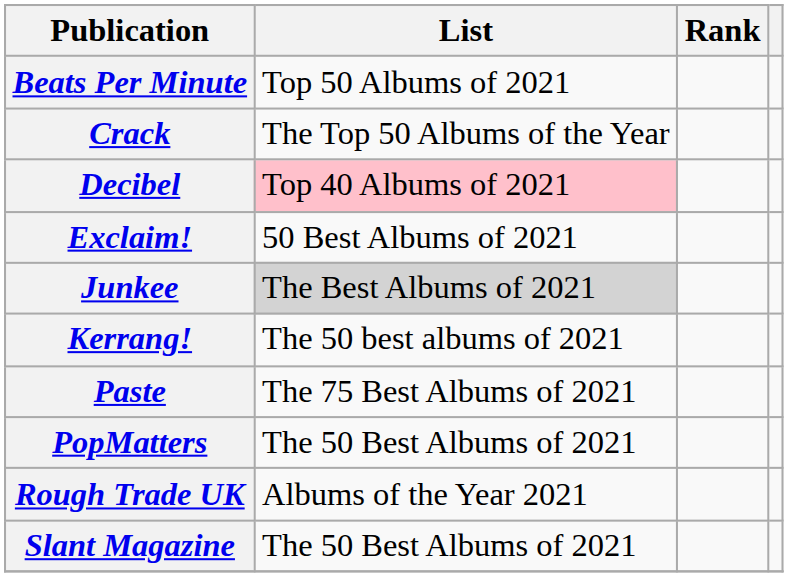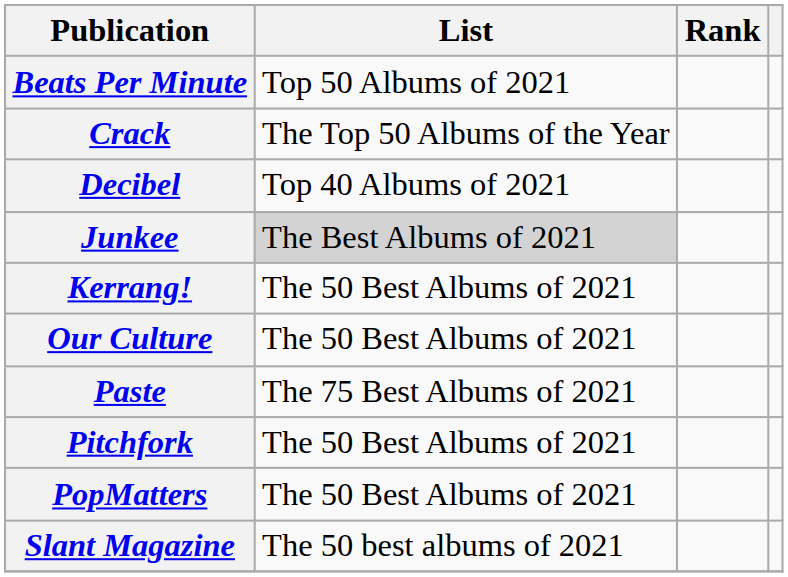 <table class="wikitable mw-collapsible sortable plainrowheaders">
 <tr>
 <th scope="col">Publication</th>
 <th scope="col" class="unsortable">List</th>
 <th scope="col" data-sort-type="number">Rank</th>
 <th scope="col" class="unsortable"></th>
 </tr>
 <tr>
 <th scope="row"><em><a href='#'>Beats Per Minute</a></em></th>
 <td>Top 50 Albums of 2021</td>
 <td></td>
 <td></td>
 </tr>
 <tr>
 <th scope="row"><em><a href='#'>Crack</a></em></th>
 <td>The Top 50 Albums of the Year</td>
 <td></td>
 <td></td>
 </tr>
 <tr>
 <th scope="row"><em><a href='#'>Decibel</a></em></th>
-<td style="background: pink;">Top 40 Albums of 2021</td>
-<td></td>
-<td></td>
-</tr>
-<tr>
-<th scope="row"><em><a href='#'>Exclaim!</a></em></th>
-<td>50 Best Albums of 2021</td>
+<td>Top 40 Albums of 2021</td>
 <td></td>
 <td></td>
 </tr>
 <tr>
 <th scope="row"><em><a href='#'>Junkee</a></em></th>
 <td style="background: lightgrey;">The Best Albums of 2021</td>
 <td></td>
 <td></td>
 </tr>
 <tr>
 <th scope="row"><em><a href='#'>Kerrang!</a></em></th>
-<td>The 50 best albums of 2021</td>
+<td>The 50 Best Albums of 2021</td>
+<td></td>
+<td></td>
+</tr>
+<tr>
+<th scope="row"><em><a href='#'>Our Culture</a></em></th>
+<td>The 50 Best Albums of 2021</td>
 <td></td>
 <td></td>
 </tr>
 <tr>
 <th scope="row"><em><a href='#'>Paste</a></em></th>
 <td>The 75 Best Albums of 2021</td>
 <td></td>
 <td></td>
 </tr>
 <tr>
+<th scope="row"><em><a href='#'>Pitchfork</a></em></th>
+<td>The 50 Best Albums of 2021</td>
+<td></td>
+<td></td>
+</tr>
+<tr>
 <th scope="row"><em><a href='#'>PopMatters</a></em></th>
 <td>The 50 Best Albums of 2021</td>
 <td></td>
 <td></td>
 </tr>
 <tr>
-<th scope="row"><em><a href='#'>Rough Trade UK</a></em></th>
-<td>Albums of the Year 2021</td>
-<td></td>
-<td></td>
-</tr>
-<tr>
 <th scope="row"><em><a href='#'>Slant Magazine</a></em></th>
-<td>The 50 Best Albums of 2021</td>
+<td>The 50 best albums of 2021</td>
 <td></td>
 <td></td>
 </tr>
 <tr>
 </tr>
 </table>
